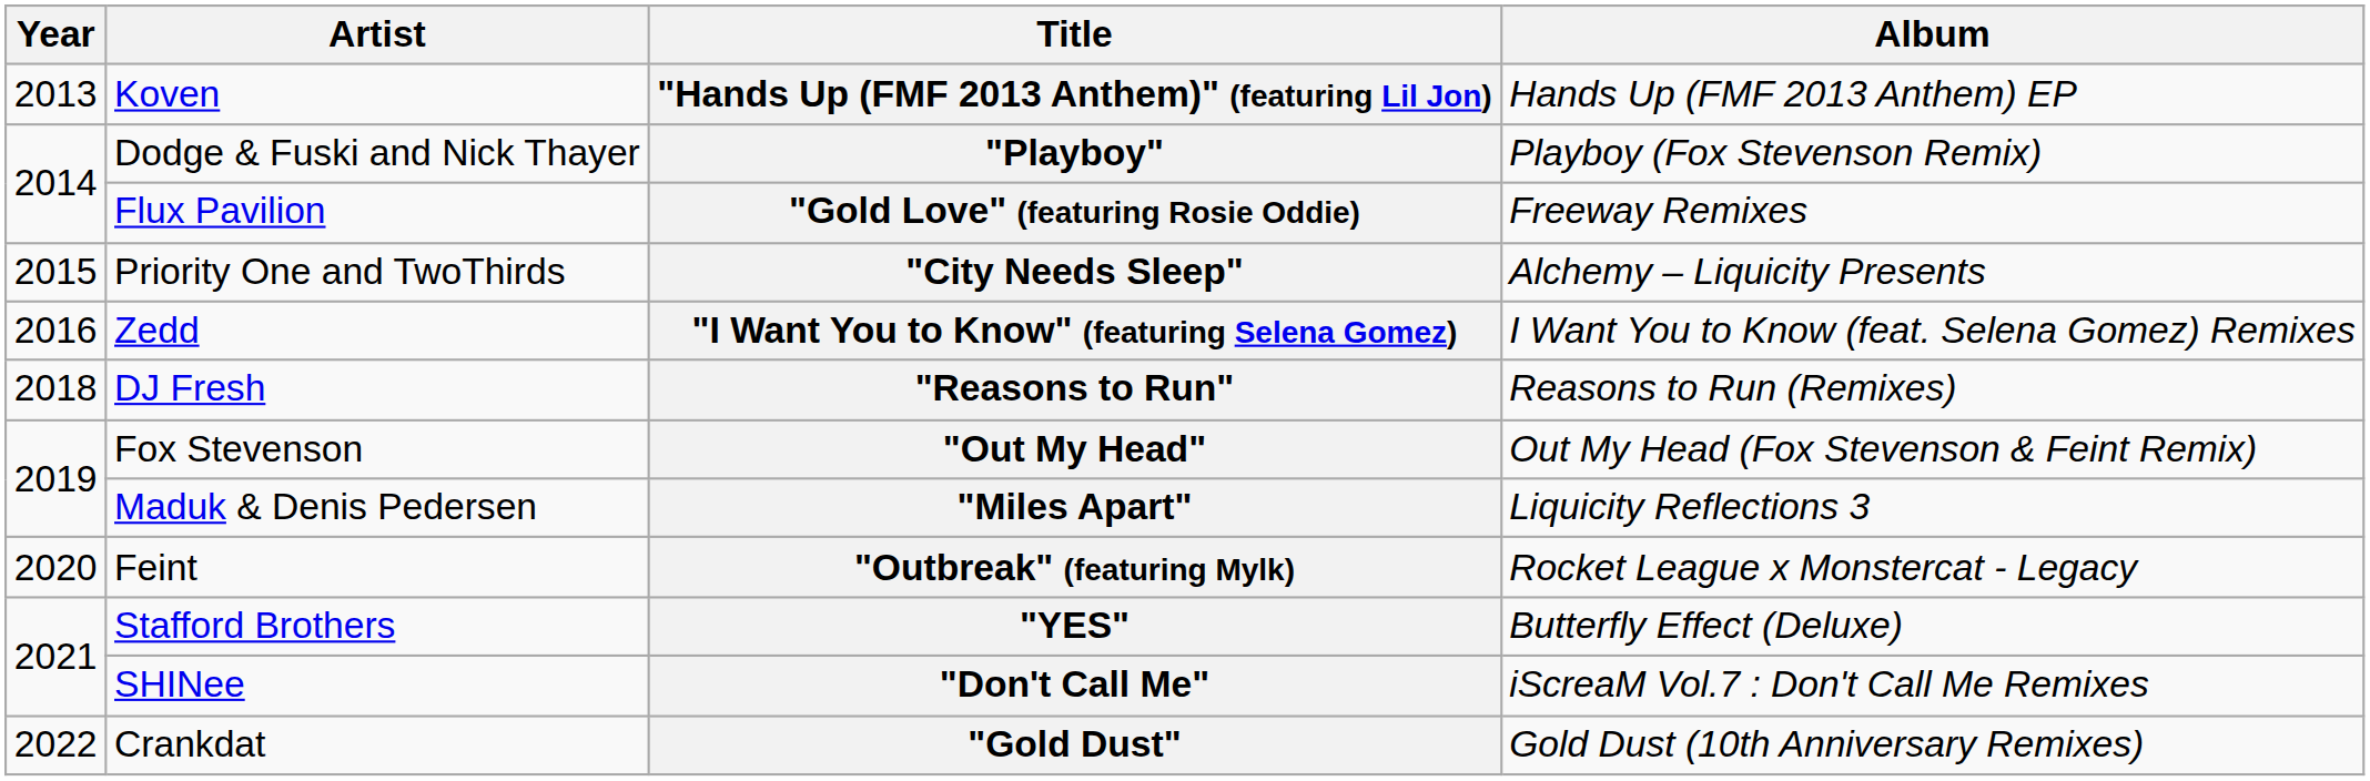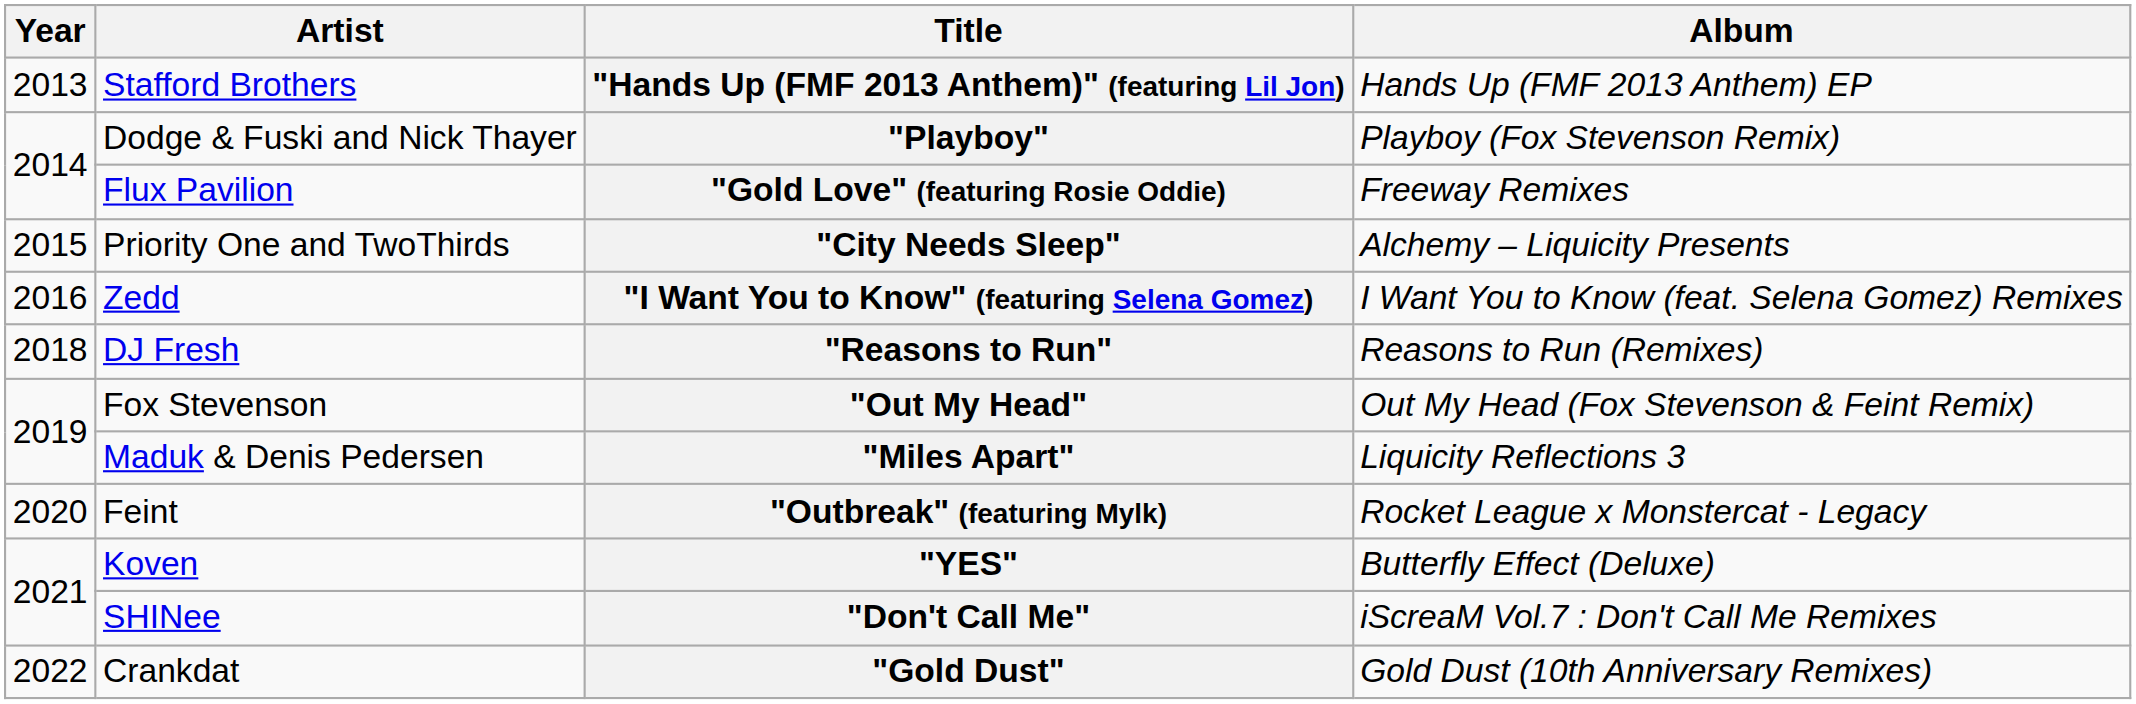 <table class="wikitable plainrowheaders">
 <tr>
 <th>Year</th>
 <th>Artist</th>
 <th>Title</th>
 <th>Album</th>
 </tr>
 <tr>
 <td>2013</td>
-<td><a href='#'>Koven</a></td>
+<td><a href='#'>Stafford Brothers</a></td>
 <th scope="row">"Hands Up (FMF 2013 Anthem)" <small>(featuring <a href='#'>Lil Jon</a>)</small></th>
 <td><em>Hands Up (FMF 2013 Anthem) EP</em></td>
 </tr>
 <tr>
 <td rowspan="2">2014</td>
 <td>Dodge & Fuski and Nick Thayer</td>
 <th scope="row">"Playboy"</th>
 <td><em>Playboy (Fox Stevenson Remix)</em></td>
 </tr>
 <tr>
 <td><a href='#'>Flux Pavilion</a></td>
 <th scope="row">"Gold Love" <small>(featuring Rosie Oddie)</small></th>
 <td><em>Freeway Remixes</em></td>
 </tr>
 <tr>
 <td>2015</td>
 <td>Priority One and TwoThirds</td>
 <th scope="row">"City Needs Sleep"</th>
 <td><em>Alchemy – Liquicity Presents</em></td>
 </tr>
 <tr>
 <td>2016</td>
 <td><a href='#'>Zedd</a></td>
 <th scope="row">"I Want You to Know" <small>(featuring <a href='#'>Selena Gomez</a>)</small></th>
 <td><em>I Want You to Know (feat. Selena Gomez) Remixes</em></td>
 </tr>
 <tr>
 <td>2018</td>
 <td><a href='#'>DJ Fresh</a></td>
 <th scope="row">"Reasons to Run"</th>
 <td><em>Reasons to Run (Remixes)</em></td>
 </tr>
 <tr>
 <td rowspan="2">2019</td>
 <td>Fox Stevenson</td>
 <th scope="row">"Out My Head"</th>
 <td><em>Out My Head (Fox Stevenson & Feint Remix)</em></td>
 </tr>
 <tr>
 <td><a href='#'>Maduk</a> & Denis Pedersen</td>
 <th scope="row">"Miles Apart"</th>
 <td><em>Liquicity Reflections 3</em></td>
 </tr>
 <tr>
 <td>2020</td>
 <td>Feint</td>
 <th scope="row">"Outbreak" <small>(featuring Mylk)</small></th>
 <td><em>Rocket League x Monstercat - Legacy</em></td>
 </tr>
 <tr>
 <td rowspan="2">2021</td>
-<td><a href='#'>Stafford Brothers</a></td>
+<td><a href='#'>Koven</a></td>
 <th scope="row">"YES" </th>
 <td><em>Butterfly Effect (Deluxe)</em></td>
 </tr>
 <tr>
 <td><a href='#'>SHINee</a></td>
 <th scope="row">"Don't Call Me" </th>
 <td><em>iScreaM Vol.7 : Don't Call Me Remixes</em></td>
 </tr>
 <tr>
 <td>2022</td>
 <td>Crankdat</td>
 <th scope="row">"Gold Dust"</th>
 <td><em>Gold Dust (10th Anniversary Remixes)</em></td>
 </tr>
 </table>
